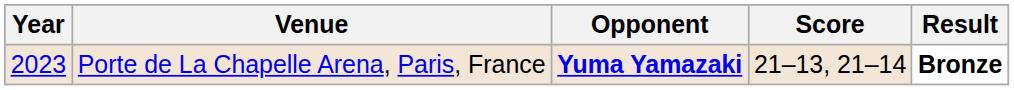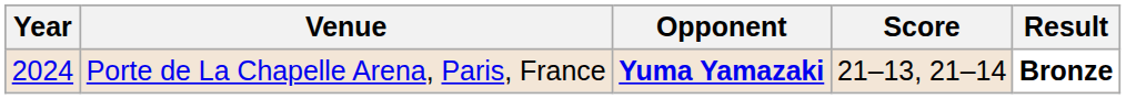 <table class="sortable wikitable" style="font-size: 90%;">
 <tr>
 <th>Year</th>
 <th>Venue</th>
 <th>Opponent</th>
 <th>Score</th>
 <th>Result</th>
 </tr>
 <tr style="background:#F3E6D7">
-<td align="center"><a href='#'>2023</a></td>
+<td align="center"><a href='#'>2024</a></td>
 <td align="left"><a href='#'>Porte de La Chapelle Arena</a>, <a href='#'>Paris</a>, France</td>
 <td align="left"><strong> <a href='#'>Yuma Yamazaki</a></strong></td>
 <td align="left">21–13, 21–14</td>
 <td style="text-align:left; background:white"> <strong>Bronze</strong></td>
 </tr>
 </table>
